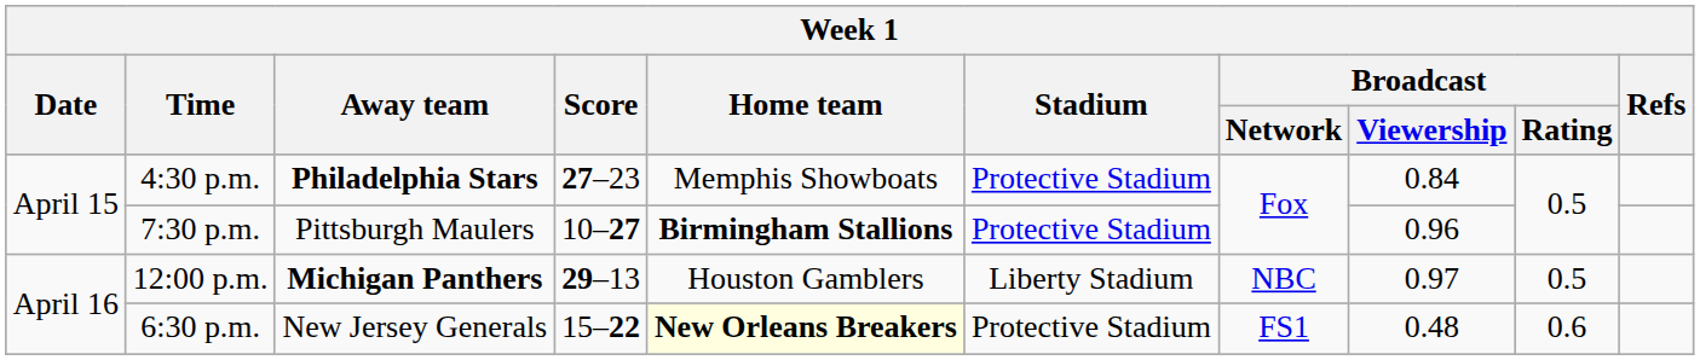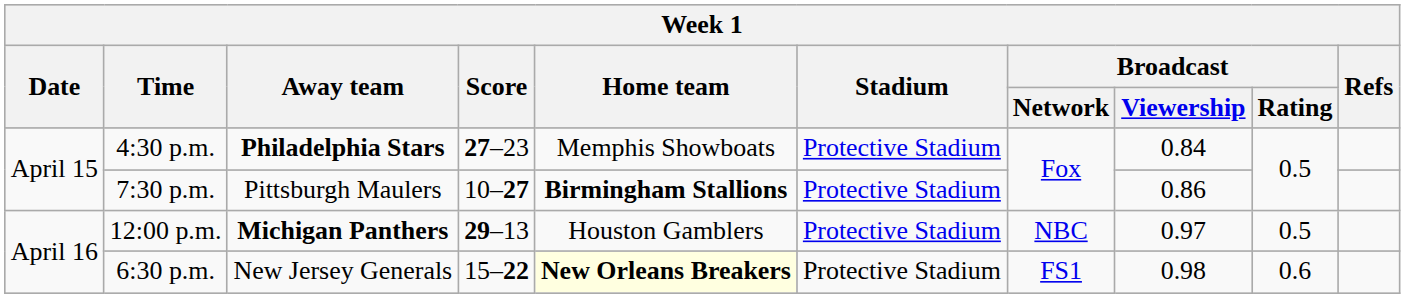 <table class="wikitable" style="text-align:center;">
 <tr>
 <th colspan="10">Week 1</th>
 </tr>
 <tr>
 <th rowspan="2">Date</th>
 <th rowspan="2">Time<br></th>
 <th rowspan="2">Away team</th>
 <th rowspan="2">Score</th>
 <th rowspan="2">Home team</th>
 <th rowspan="2">Stadium</th>
 <th colspan="3">Broadcast</th>
 <th rowspan="2">Refs</th>
 </tr>
 <tr>
 <th>Network</th>
 <th><a href='#'>Viewership</a><br></th>
 <th>Rating<br></th>
 </tr>
 <tr>
 <td rowspan=2>April 15</td>
 <td>4:30 p.m.</td>
 <td><strong>Philadelphia Stars</strong></td>
 <td><strong>27</strong>–23</td>
 <td>Memphis Showboats</td>
 <td><a href='#'>Protective Stadium</a></td>
 <td rowspan=2><a href='#'>Fox</a></td>
 <td>0.84</td>
 <td rowspan=2>0.5</td>
 <td></td>
 </tr>
 <tr>
 <td>7:30 p.m.</td>
 <td>Pittsburgh Maulers</td>
 <td>10–<strong>27</strong></td>
 <td><strong>Birmingham Stallions</strong></td>
 <td><a href='#'>Protective Stadium</a></td>
-<td>0.96</td>
+<td>0.86</td>
 <td></td>
 </tr>
 <tr>
 <td rowspan=2>April 16</td>
 <td>12:00 p.m.</td>
 <td><strong>Michigan Panthers</strong></td>
 <td><strong>29</strong>–13</td>
 <td>Houston Gamblers</td>
-<td>Liberty Stadium</td>
+<td><a href='#'>Protective Stadium</a></td>
 <td><a href='#'>NBC</a></td>
 <td>0.97</td>
 <td>0.5</td>
 <td></td>
 </tr>
 <tr>
 <td>6:30 p.m.</td>
 <td>New Jersey Generals</td>
 <td>15–<strong>22</strong></td>
 <td style="background: lightyellow;"><strong>New Orleans Breakers</strong></td>
 <td>Protective Stadium</td>
 <td><a href='#'>FS1</a></td>
-<td>0.48</td>
+<td>0.98</td>
 <td>0.6</td>
 <td></td>
 </tr>
 </table>
